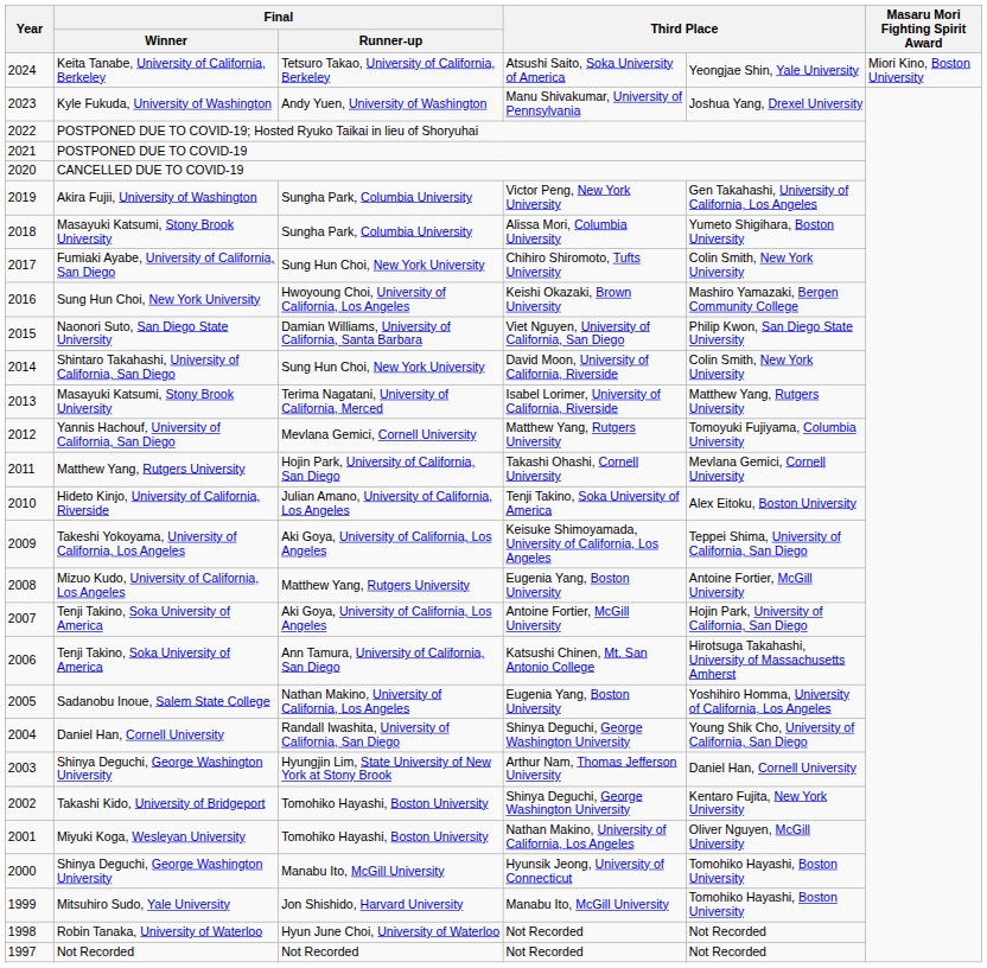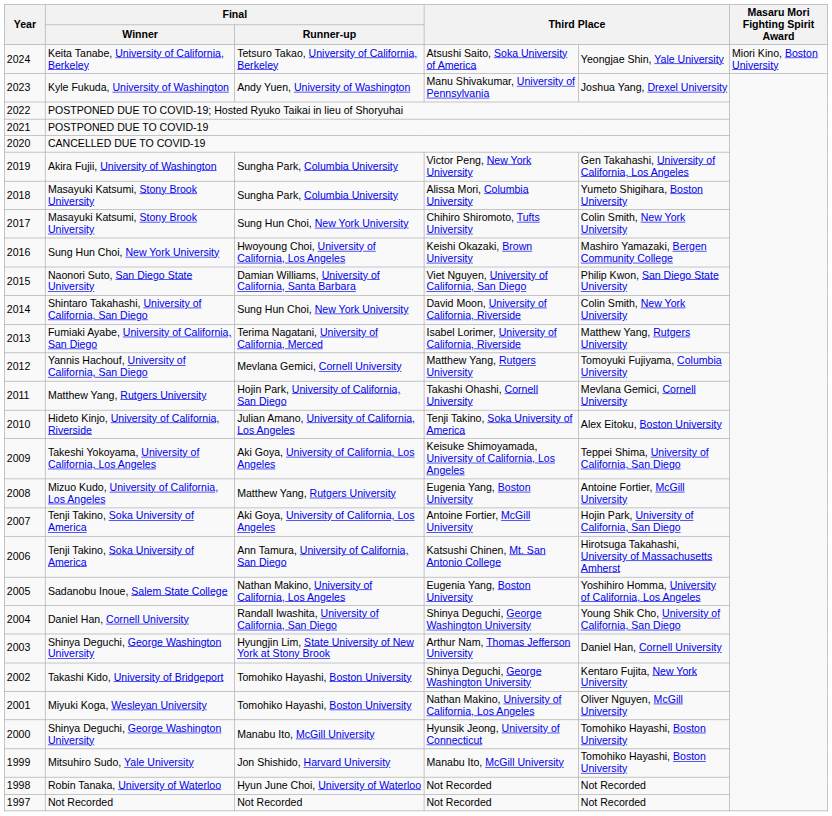 <table class="wikitable" border="1">
 <tr>
 <th rowspan=2 width=5%>Year</th>
 <th colspan=2>Final</th>
 <th rowspan=2 colspan=2>Third Place</th>
 <th rowspan="2">Masaru Mori Fighting Spirit Award</th>
 </tr>
 <tr>
 <th width=23%>Winner</th>
 <th width=23%>Runner-up</th>
 </tr>
 <tr>
 <td>2024</td>
 <td>Keita Tanabe, <a href='#'>University of California, Berkeley</a></td>
 <td>Tetsuro Takao, <a href='#'>University of California, Berkeley</a></td>
 <td>Atsushi Saito, <a href='#'>Soka University of America</a></td>
 <td>Yeongjae Shin, <a href='#'>Yale University</a></td>
 <td>Miori Kino, <a href='#'>Boston University</a></td>
 </tr>
 <tr>
 <td>2023</td>
 <td>Kyle Fukuda, <a href='#'>University of Washington</a></td>
 <td>Andy Yuen, <a href='#'>University of Washington</a></td>
 <td>Manu Shivakumar, <a href='#'>University of Pennsylvania</a></td>
 <td>Joshua Yang, <a href='#'>Drexel University</a></td>
 <td rowspan="27"></td>
 </tr>
 <tr>
 <td>2022</td>
 <td colspan="4">POSTPONED DUE TO COVID-19; Hosted Ryuko Taikai in lieu of Shoryuhai</td>
 </tr>
 <tr>
 <td>2021</td>
 <td colspan="4">POSTPONED DUE TO COVID-19</td>
 </tr>
 <tr>
 <td>2020</td>
 <td colspan="4">CANCELLED DUE TO COVID-19</td>
 </tr>
 <tr>
 <td>2019</td>
 <td>Akira Fujii, <a href='#'>University of Washington</a></td>
 <td>Sungha Park, <a href='#'>Columbia University</a></td>
 <td>Victor Peng, <a href='#'>New York University</a></td>
 <td>Gen Takahashi, <a href='#'>University of California, Los Angeles</a></td>
 </tr>
 <tr>
 <td>2018</td>
 <td>Masayuki Katsumi, <a href='#'>Stony Brook University</a></td>
 <td>Sungha Park, <a href='#'>Columbia University</a></td>
 <td>Alissa Mori, <a href='#'>Columbia University</a></td>
 <td>Yumeto Shigihara, <a href='#'>Boston University</a></td>
 </tr>
 <tr>
 <td>2017</td>
-<td>Fumiaki Ayabe, <a href='#'>University of California,  San Diego</a></td>
+<td>Masayuki Katsumi, <a href='#'>Stony Brook University</a></td>
 <td>Sung Hun Choi, <a href='#'>New York University</a></td>
 <td>Chihiro Shiromoto, <a href='#'>Tufts University</a></td>
 <td>Colin Smith, <a href='#'>New York University</a></td>
 </tr>
 <tr>
 <td>2016</td>
 <td>Sung Hun Choi, <a href='#'>New York University</a></td>
 <td>Hwoyoung Choi, <a href='#'>University of California,  Los Angeles</a></td>
 <td>Keishi Okazaki, <a href='#'>Brown University</a></td>
 <td>Mashiro Yamazaki, <a href='#'>Bergen Community College</a></td>
 </tr>
 <tr>
 <td>2015</td>
 <td>Naonori Suto, <a href='#'>San Diego State University</a></td>
 <td>Damian Williams, <a href='#'>University of California,  Santa Barbara</a></td>
 <td>Viet Nguyen, <a href='#'>University of California,  San Diego</a></td>
 <td>Philip Kwon, <a href='#'>San Diego State University</a></td>
 </tr>
 <tr>
 <td>2014</td>
 <td>Shintaro Takahashi, <a href='#'>University of California,  San Diego</a></td>
 <td>Sung Hun Choi, <a href='#'>New York University</a></td>
 <td>David Moon, <a href='#'>University of California, Riverside</a></td>
 <td>Colin Smith, <a href='#'>New York University</a></td>
 </tr>
 <tr>
 <td>2013</td>
-<td>Masayuki Katsumi, <a href='#'>Stony Brook University</a></td>
+<td>Fumiaki Ayabe, <a href='#'>University of California,  San Diego</a></td>
 <td>Terima Nagatani, <a href='#'>University of California, Merced</a></td>
 <td>Isabel Lorimer, <a href='#'>University of California, Riverside</a></td>
 <td>Matthew Yang, <a href='#'>Rutgers University</a></td>
 </tr>
 <tr>
 <td>2012</td>
 <td>Yannis Hachouf, <a href='#'>University of California, San Diego</a></td>
 <td>Mevlana Gemici, <a href='#'>Cornell University</a></td>
 <td>Matthew Yang, <a href='#'>Rutgers University</a></td>
 <td>Tomoyuki Fujiyama, <a href='#'>Columbia University</a></td>
 </tr>
 <tr>
 <td>2011</td>
 <td>Matthew Yang, <a href='#'>Rutgers University</a></td>
 <td>Hojin Park, <a href='#'>University of California, San Diego</a></td>
 <td>Takashi Ohashi, <a href='#'>Cornell University</a></td>
 <td>Mevlana Gemici, <a href='#'>Cornell University</a></td>
 </tr>
 <tr>
 <td>2010</td>
 <td>Hideto Kinjo, <a href='#'>University of California, Riverside</a></td>
 <td>Julian Amano, <a href='#'>University of California, Los Angeles</a></td>
 <td>Tenji Takino, <a href='#'>Soka University of America</a></td>
 <td>Alex Eitoku, <a href='#'>Boston University</a></td>
 </tr>
 <tr>
 <td>2009</td>
 <td>Takeshi Yokoyama, <a href='#'>University of California, Los Angeles</a></td>
 <td>Aki Goya, <a href='#'>University of California, Los Angeles</a></td>
 <td>Keisuke Shimoyamada, <a href='#'>University of California, Los Angeles</a></td>
 <td>Teppei Shima, <a href='#'>University of California, San Diego</a></td>
 </tr>
 <tr>
 <td>2008</td>
 <td>Mizuo Kudo, <a href='#'>University of California, Los Angeles</a></td>
 <td>Matthew Yang, <a href='#'>Rutgers University</a></td>
 <td>Eugenia Yang, <a href='#'>Boston University</a></td>
 <td>Antoine Fortier, <a href='#'>McGill University</a></td>
 </tr>
 <tr>
 <td>2007</td>
 <td>Tenji Takino, <a href='#'>Soka University of America</a></td>
 <td>Aki Goya, <a href='#'>University of California, Los Angeles</a></td>
 <td>Antoine Fortier, <a href='#'>McGill University</a></td>
 <td>Hojin Park, <a href='#'>University of California, San Diego</a></td>
 </tr>
 <tr>
 <td>2006</td>
 <td>Tenji Takino, <a href='#'>Soka University of America</a></td>
 <td>Ann Tamura, <a href='#'>University of California, San Diego</a></td>
 <td>Katsushi Chinen, <a href='#'>Mt. San Antonio College</a></td>
 <td>Hirotsuga Takahashi, <a href='#'>University of Massachusetts Amherst</a></td>
 </tr>
 <tr>
 <td>2005</td>
 <td>Sadanobu Inoue, <a href='#'>Salem State College</a></td>
 <td>Nathan Makino, <a href='#'>University of California, Los Angeles</a></td>
 <td>Eugenia Yang, <a href='#'>Boston University</a></td>
 <td>Yoshihiro Homma, <a href='#'>University of California, Los Angeles</a></td>
 </tr>
 <tr>
 <td>2004</td>
 <td>Daniel Han, <a href='#'>Cornell University</a></td>
 <td>Randall Iwashita, <a href='#'>University of California, San Diego</a></td>
 <td>Shinya Deguchi, <a href='#'>George Washington University</a></td>
 <td>Young Shik Cho, <a href='#'>University of California, San Diego</a></td>
 </tr>
 <tr>
 <td>2003</td>
 <td>Shinya Deguchi, <a href='#'>George Washington University</a></td>
 <td>Hyungjin Lim, <a href='#'>State University of New York at Stony Brook</a></td>
 <td>Arthur Nam, <a href='#'>Thomas Jefferson University</a></td>
 <td>Daniel Han, <a href='#'>Cornell University</a></td>
 </tr>
 <tr>
 <td>2002</td>
 <td>Takashi Kido, <a href='#'>University of Bridgeport</a></td>
 <td>Tomohiko Hayashi, <a href='#'>Boston University</a></td>
 <td>Shinya Deguchi, <a href='#'>George Washington University</a></td>
 <td>Kentaro Fujita, <a href='#'>New York University</a></td>
 </tr>
 <tr>
 <td>2001</td>
 <td>Miyuki Koga, <a href='#'>Wesleyan University</a></td>
 <td>Tomohiko Hayashi, <a href='#'>Boston University</a></td>
 <td>Nathan Makino, <a href='#'>University of California, Los Angeles</a></td>
 <td>Oliver Nguyen, <a href='#'>McGill University</a></td>
 </tr>
 <tr>
 <td>2000</td>
 <td>Shinya Deguchi, <a href='#'>George Washington University</a></td>
 <td>Manabu Ito, <a href='#'>McGill University</a></td>
 <td>Hyunsik Jeong, <a href='#'>University of Connecticut</a></td>
 <td>Tomohiko Hayashi, <a href='#'>Boston University</a></td>
 </tr>
 <tr>
 <td>1999</td>
 <td>Mitsuhiro Sudo, <a href='#'>Yale University</a></td>
 <td>Jon Shishido, <a href='#'>Harvard University</a></td>
 <td>Manabu Ito, <a href='#'>McGill University</a></td>
 <td>Tomohiko Hayashi, <a href='#'>Boston University</a></td>
 </tr>
 <tr>
 <td>1998</td>
 <td>Robin Tanaka, <a href='#'>University of Waterloo</a></td>
 <td>Hyun June Choi, <a href='#'>University of Waterloo</a></td>
 <td>Not Recorded</td>
 <td>Not Recorded</td>
 </tr>
 <tr>
 <td>1997</td>
 <td>Not Recorded</td>
 <td>Not Recorded</td>
 <td>Not Recorded</td>
 <td>Not Recorded</td>
 </tr>
 </table>
